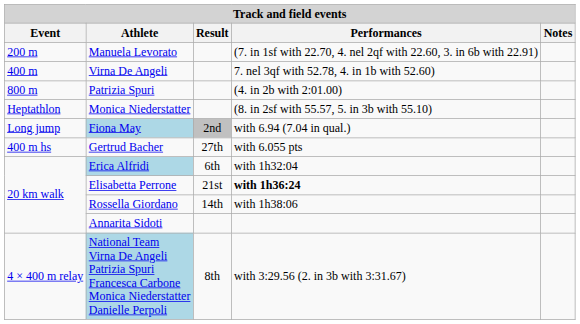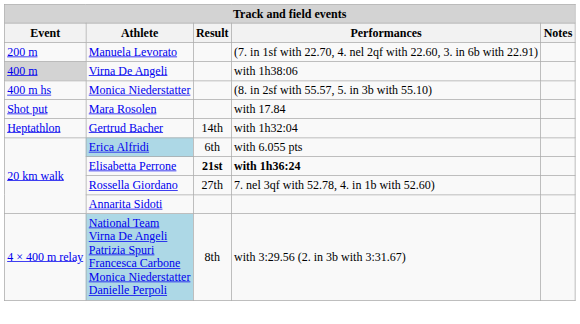 <table class="wikitable" width= style="font-size:90%; text-align:left;">
 <tr>
 <td colspan=5 style="background:lightgrey;" align=center><strong>Track and field events</strong></td>
 </tr>
 <tr>
 <th>Event</th>
 <th>Athlete</th>
 <th>Result</th>
 <th>Performances</th>
 <th>Notes</th>
 </tr>
 <tr>
 <td><a href='#'>200 m</a></td>
 <td><a href='#'>Manuela Levorato</a></td>
 <td align=center></td>
 <td>(7. in 1sf with 22.70, 4. nel 2qf with 22.60, 3. in 6b with 22.91)</td>
 </tr>
 <tr>
-<td><a href='#'>400 m</a></td>
+<td style="background: lightgrey;"><a href='#'>400 m</a></td>
 <td><a href='#'>Virna De Angeli</a></td>
 <td align=center></td>
-<td>7. nel 3qf with 52.78, 4. in 1b with 52.60)</td>
+<td>with 1h38:06</td>
 <td></td>
 </tr>
 <tr>
-<td><a href='#'>800 m</a></td>
-<td><a href='#'>Patrizia Spuri</a></td>
-<td align=center></td>
-<td>(4. in 2b with 2:01.00)</td>
-<td></td>
-</tr>
-<tr>
-<td><a href='#'>Heptathlon</a></td>
+<td><a href='#'>400 m hs</a></td>
 <td><a href='#'>Monica Niederstatter</a></td>
 <td align=center></td>
 <td>(8. in 2sf with 55.57, 5. in 3b with 55.10)</td>
 <td></td>
 </tr>
 <tr>
-<td><a href='#'>Long jump</a></td>
-<td bgcolor=lightblue><a href='#'>Fiona May</a></td>
-<td align=center bgcolor=silver>2nd</td>
-<td>with 6.94 (7.04 in qual.)</td>
+<td><a href='#'>Shot put</a></td>
+<td><a href='#'>Mara Rosolen</a></td>
+<td align=center></td>
+<td>with 17.84</td>
 <td></td>
 </tr>
 <tr>
-<td><a href='#'>400 m hs</a></td>
+<td><a href='#'>Heptathlon</a></td>
 <td><a href='#'>Gertrud Bacher</a></td>
-<td align=center>27th</td>
-<td>with 6.055 pts</td>
+<td align=center>14th</td>
+<td>with 1h32:04</td>
 <td></td>
 </tr>
 <tr>
 <td rowspan=4><a href='#'>20 km walk</a></td>
 <td bgcolor=lightblue><a href='#'>Erica Alfridi</a></td>
 <td align=center>6th</td>
-<td>with 1h32:04</td>
+<td>with 6.055 pts</td>
 <td></td>
 </tr>
 <tr>
 <td><a href='#'>Elisabetta Perrone</a></td>
-<td align=center>21st</td>
+<td align=center><strong>21st</strong></td>
 <td><strong>with 1h36:24</strong></td>
 <td></td>
 </tr>
 <tr>
 <td><a href='#'>Rossella Giordano</a></td>
-<td align=center>14th</td>
-<td>with 1h38:06</td>
+<td align=center>27th</td>
+<td>7. nel 3qf with 52.78, 4. in 1b with 52.60)</td>
 <td></td>
 </tr>
 <tr>
 <td><a href='#'>Annarita Sidoti</a></td>
 <td align=center></td>
 <td></td>
 </tr>
 <tr>
 <td><a href='#'>4 × 400 m relay</a></td>
 <td bgcolor=lightblue> <a href='#'>National Team</a><br><a href='#'>Virna De Angeli</a><br><a href='#'>Patrizia Spuri</a><br><a href='#'>Francesca Carbone</a><br><a href='#'>Monica Niederstatter</a><br><a href='#'>Danielle Perpoli</a></td>
 <td align=center>8th</td>
 <td>with 3:29.56 (2. in 3b with 3:31.67)</td>
 <td></td>
 </tr>
 </table>
